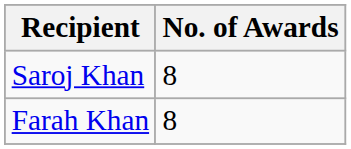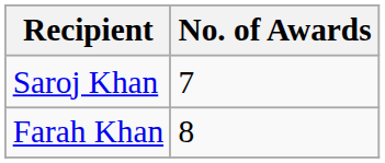 <table class="wikitable">
 <tr>
 <th>Recipient</th>
 <th>No. of Awards</th>
 </tr>
 <tr>
 <td><a href='#'>Saroj Khan</a></td>
-<td>8</td>
+<td>7</td>
 </tr>
 <tr>
 <td><a href='#'>Farah Khan</a></td>
 <td>8</td>
 </tr>
 </table>
